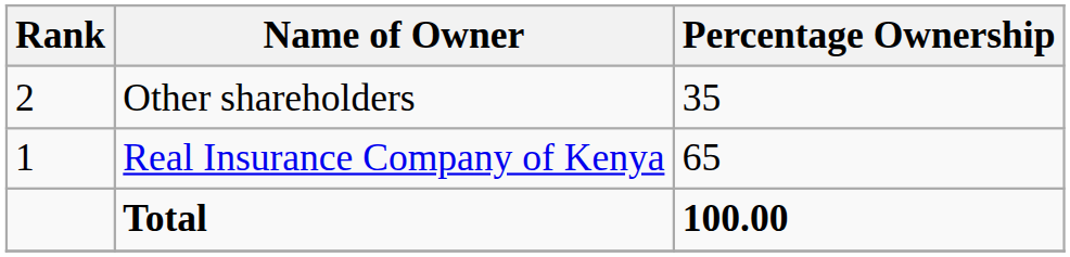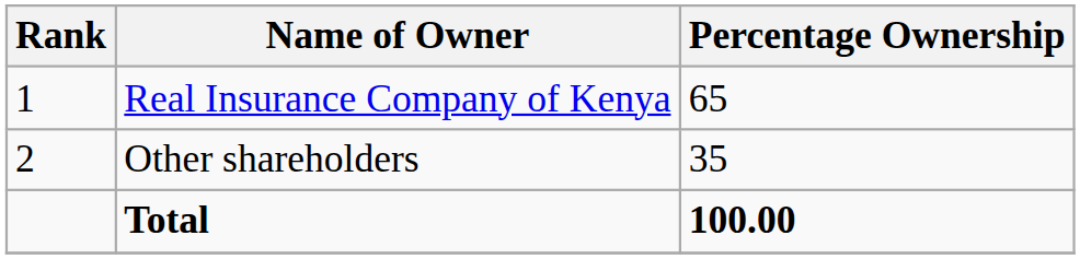 <table class="wikitable sortable" style="margin-left:auto;margin-right:auto">
 <tr>
 <th style="width:2em;">Rank</th>
 <th>Name of Owner</th>
 <th>Percentage Ownership</th>
 </tr>
 <tr>
+<td>1</td>
+<td><a href='#'>Real Insurance Company of Kenya</a></td>
+<td>65</td>
+</tr>
+<tr>
 <td>2</td>
 <td>Other shareholders</td>
 <td>35</td>
-</tr>
-<tr>
-<td>1</td>
-<td><a href='#'>Real Insurance Company of Kenya</a></td>
-<td>65</td>
 </tr>
 <tr>
 <td></td>
 <td><strong>Total</strong></td>
 <td><strong>100.00</strong></td>
 </tr>
 <tr>
 </tr>
 </table>
